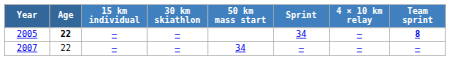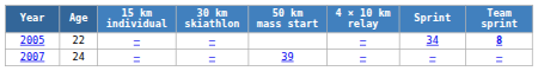 <table class="wikitable" style="font-size:95%; text-align:center; border:grey solid 1px; border-collapse:collapse; background:#ffffff;">
 <tr>
 <th style="background-color:#369; color:white; width:60px;"> Year </th>
 <th style="background-color:#369; color:white; width:40px;"> Age </th>
 <th style="background-color:#4180be; color:white; width:75px;"> 15 km <br> individual </th>
 <th style="background-color:#4180be; color:white; width:75px;"> 30 km <br> skiathlon </th>
 <th style="background-color:#4180be; color:white; width:75px;"> 50 km <br> mass start </th>
+<th style="background-color:#4180be; color:white; width:75px;"> 4 × 10 km <br> relay </th>
 <th style="background-color:#4180be; color:white; width:75px;"> Sprint </th>
-<th style="background-color:#4180be; color:white; width:75px;"> 4 × 10 km <br> relay </th>
 <th style="background-color:#4180be; color:white; width:75px;"> Team <br> sprint </th>
 </tr>
 <tr>
 <td><a href='#'>2005</a></td>
-<td><strong>22</strong></td>
+<td>22</td>
 <td><a href='#'>—</a></td>
 <td><a href='#'>—</a></td>
 <td><a href='#'></a></td>
+<td><a href='#'>—</a></td>
 <td><a href='#'>34</a></td>
-<td><a href='#'>—</a></td>
 <td><strong><a href='#'>8</a></strong></td>
 </tr>
 <tr>
 <td><a href='#'>2007</a></td>
-<td>22</td>
+<td>24</td>
 <td><a href='#'>—</a></td>
 <td><a href='#'>—</a></td>
-<td><a href='#'>34</a></td>
+<td><a href='#'>39</a></td>
 <td><a href='#'>—</a></td>
 <td><a href='#'>—</a></td>
 <td><a href='#'>—</a></td>
 </tr>
 </table>
